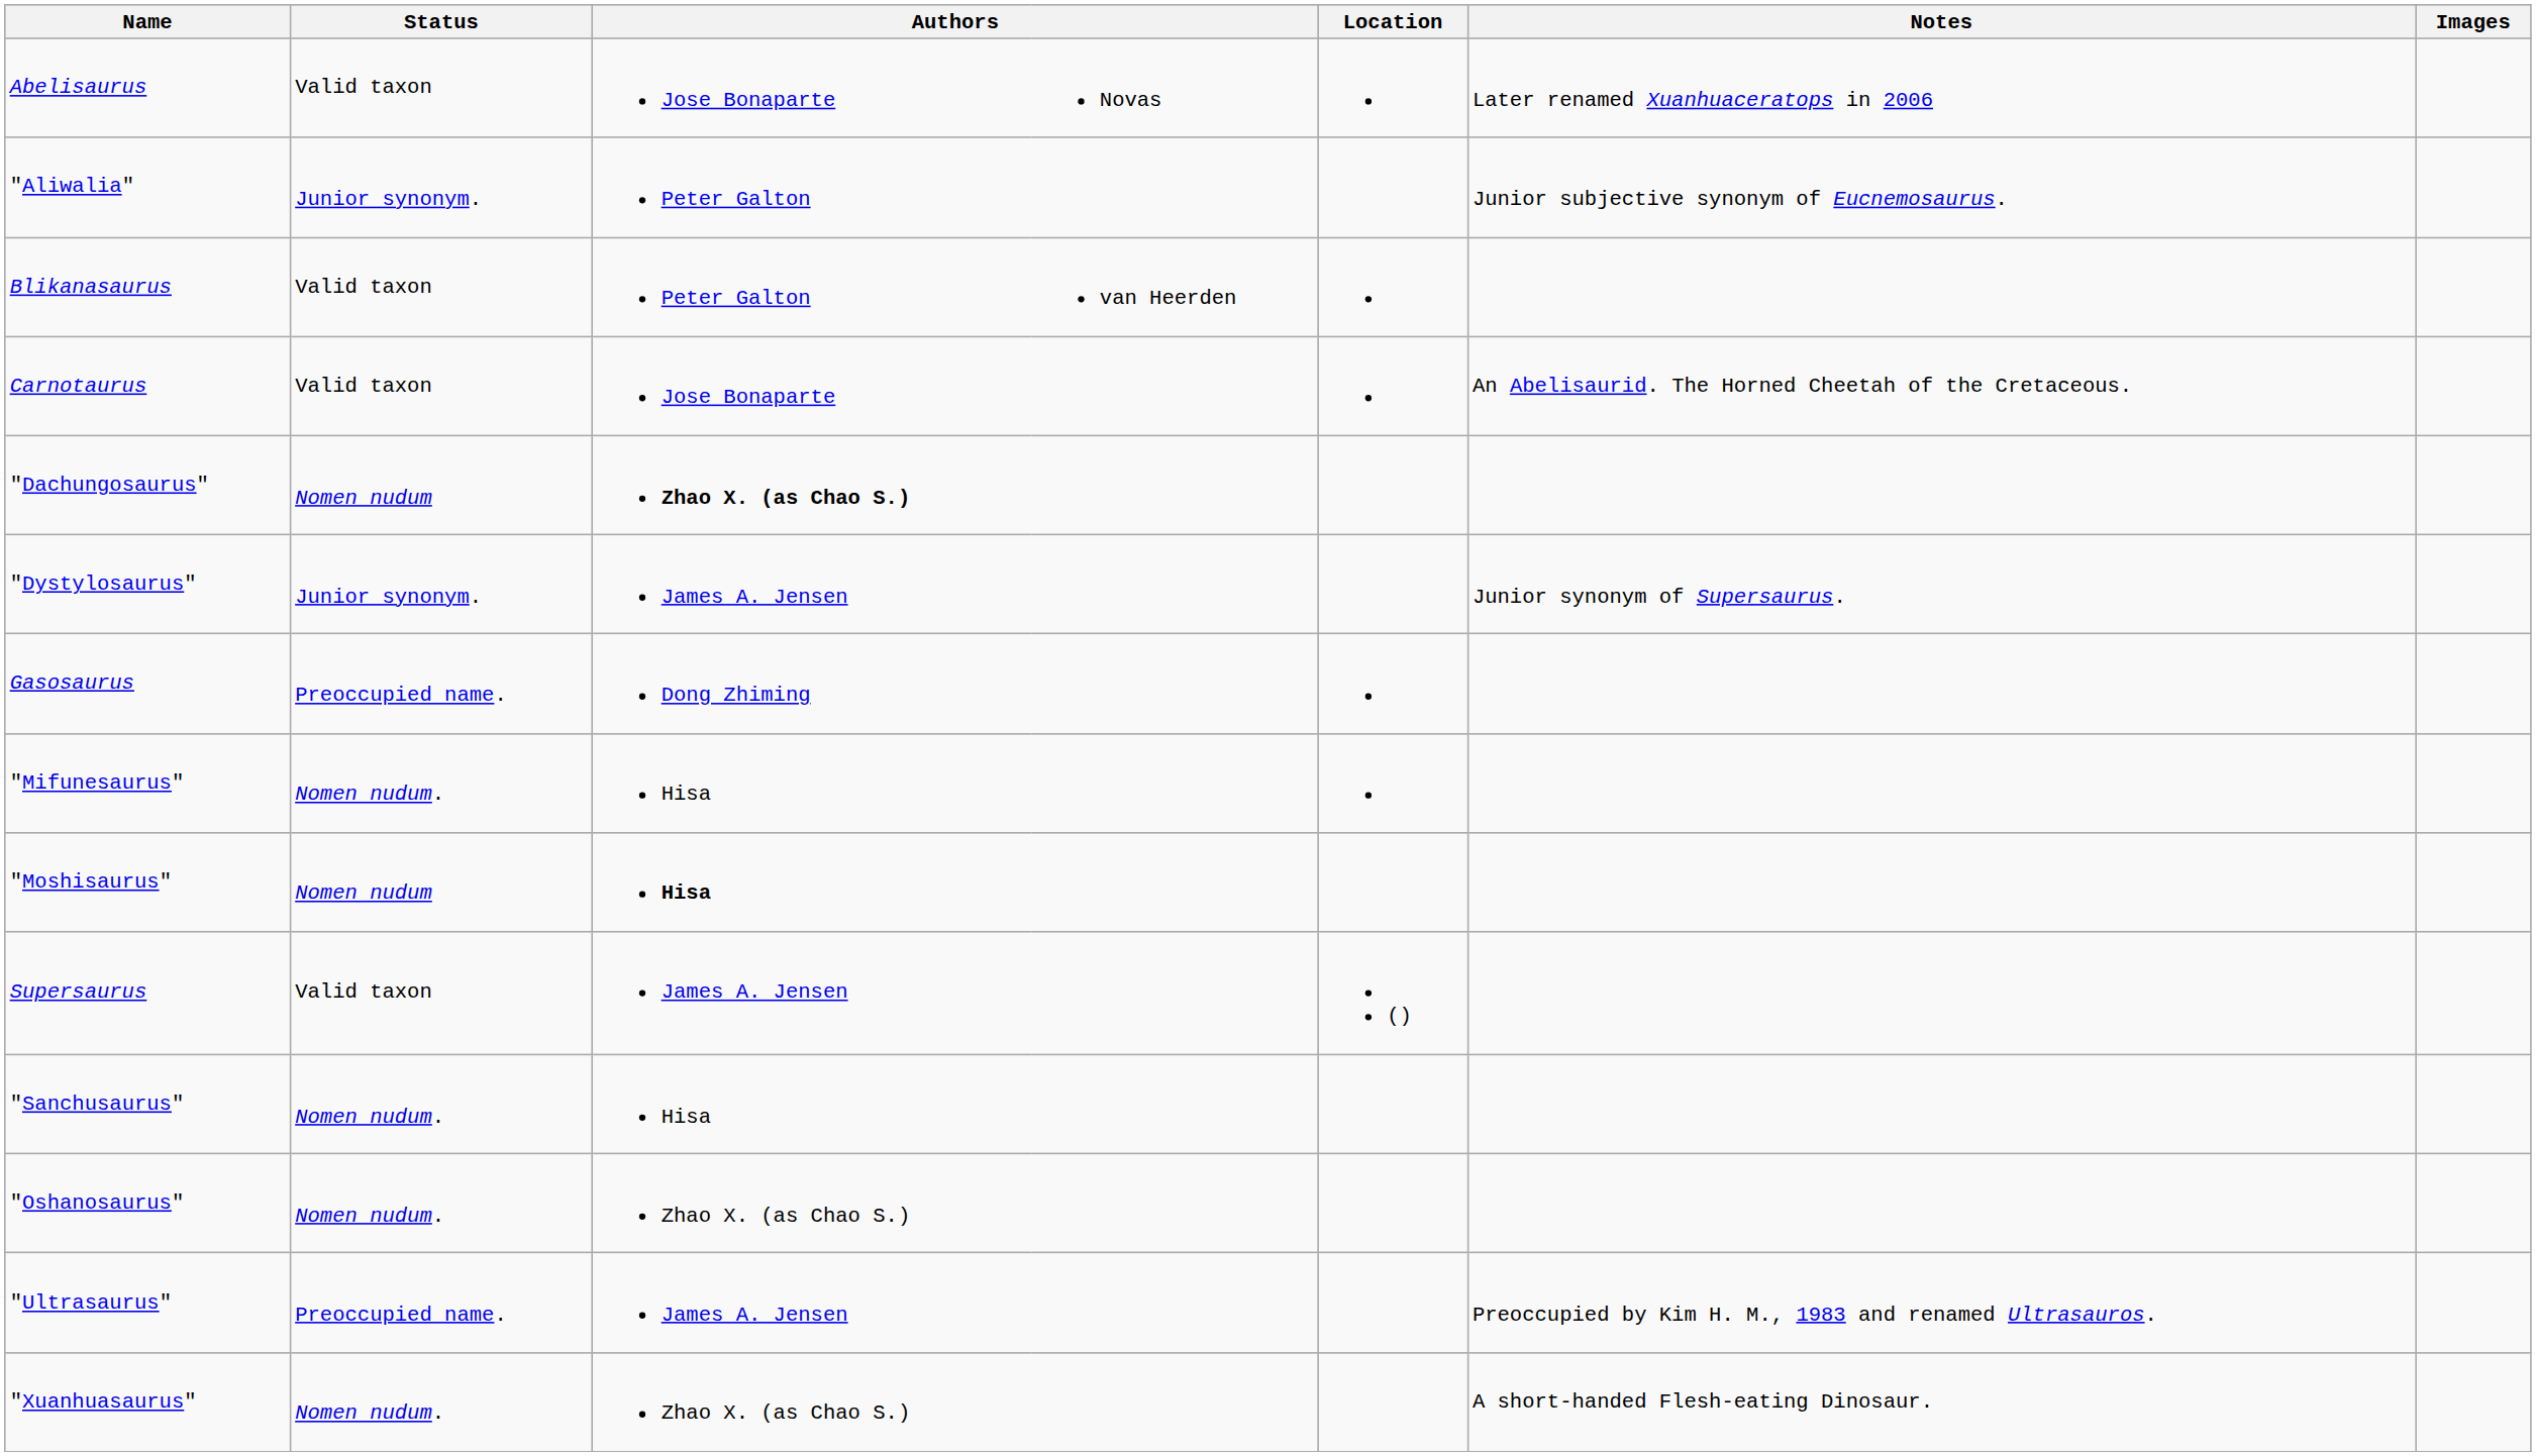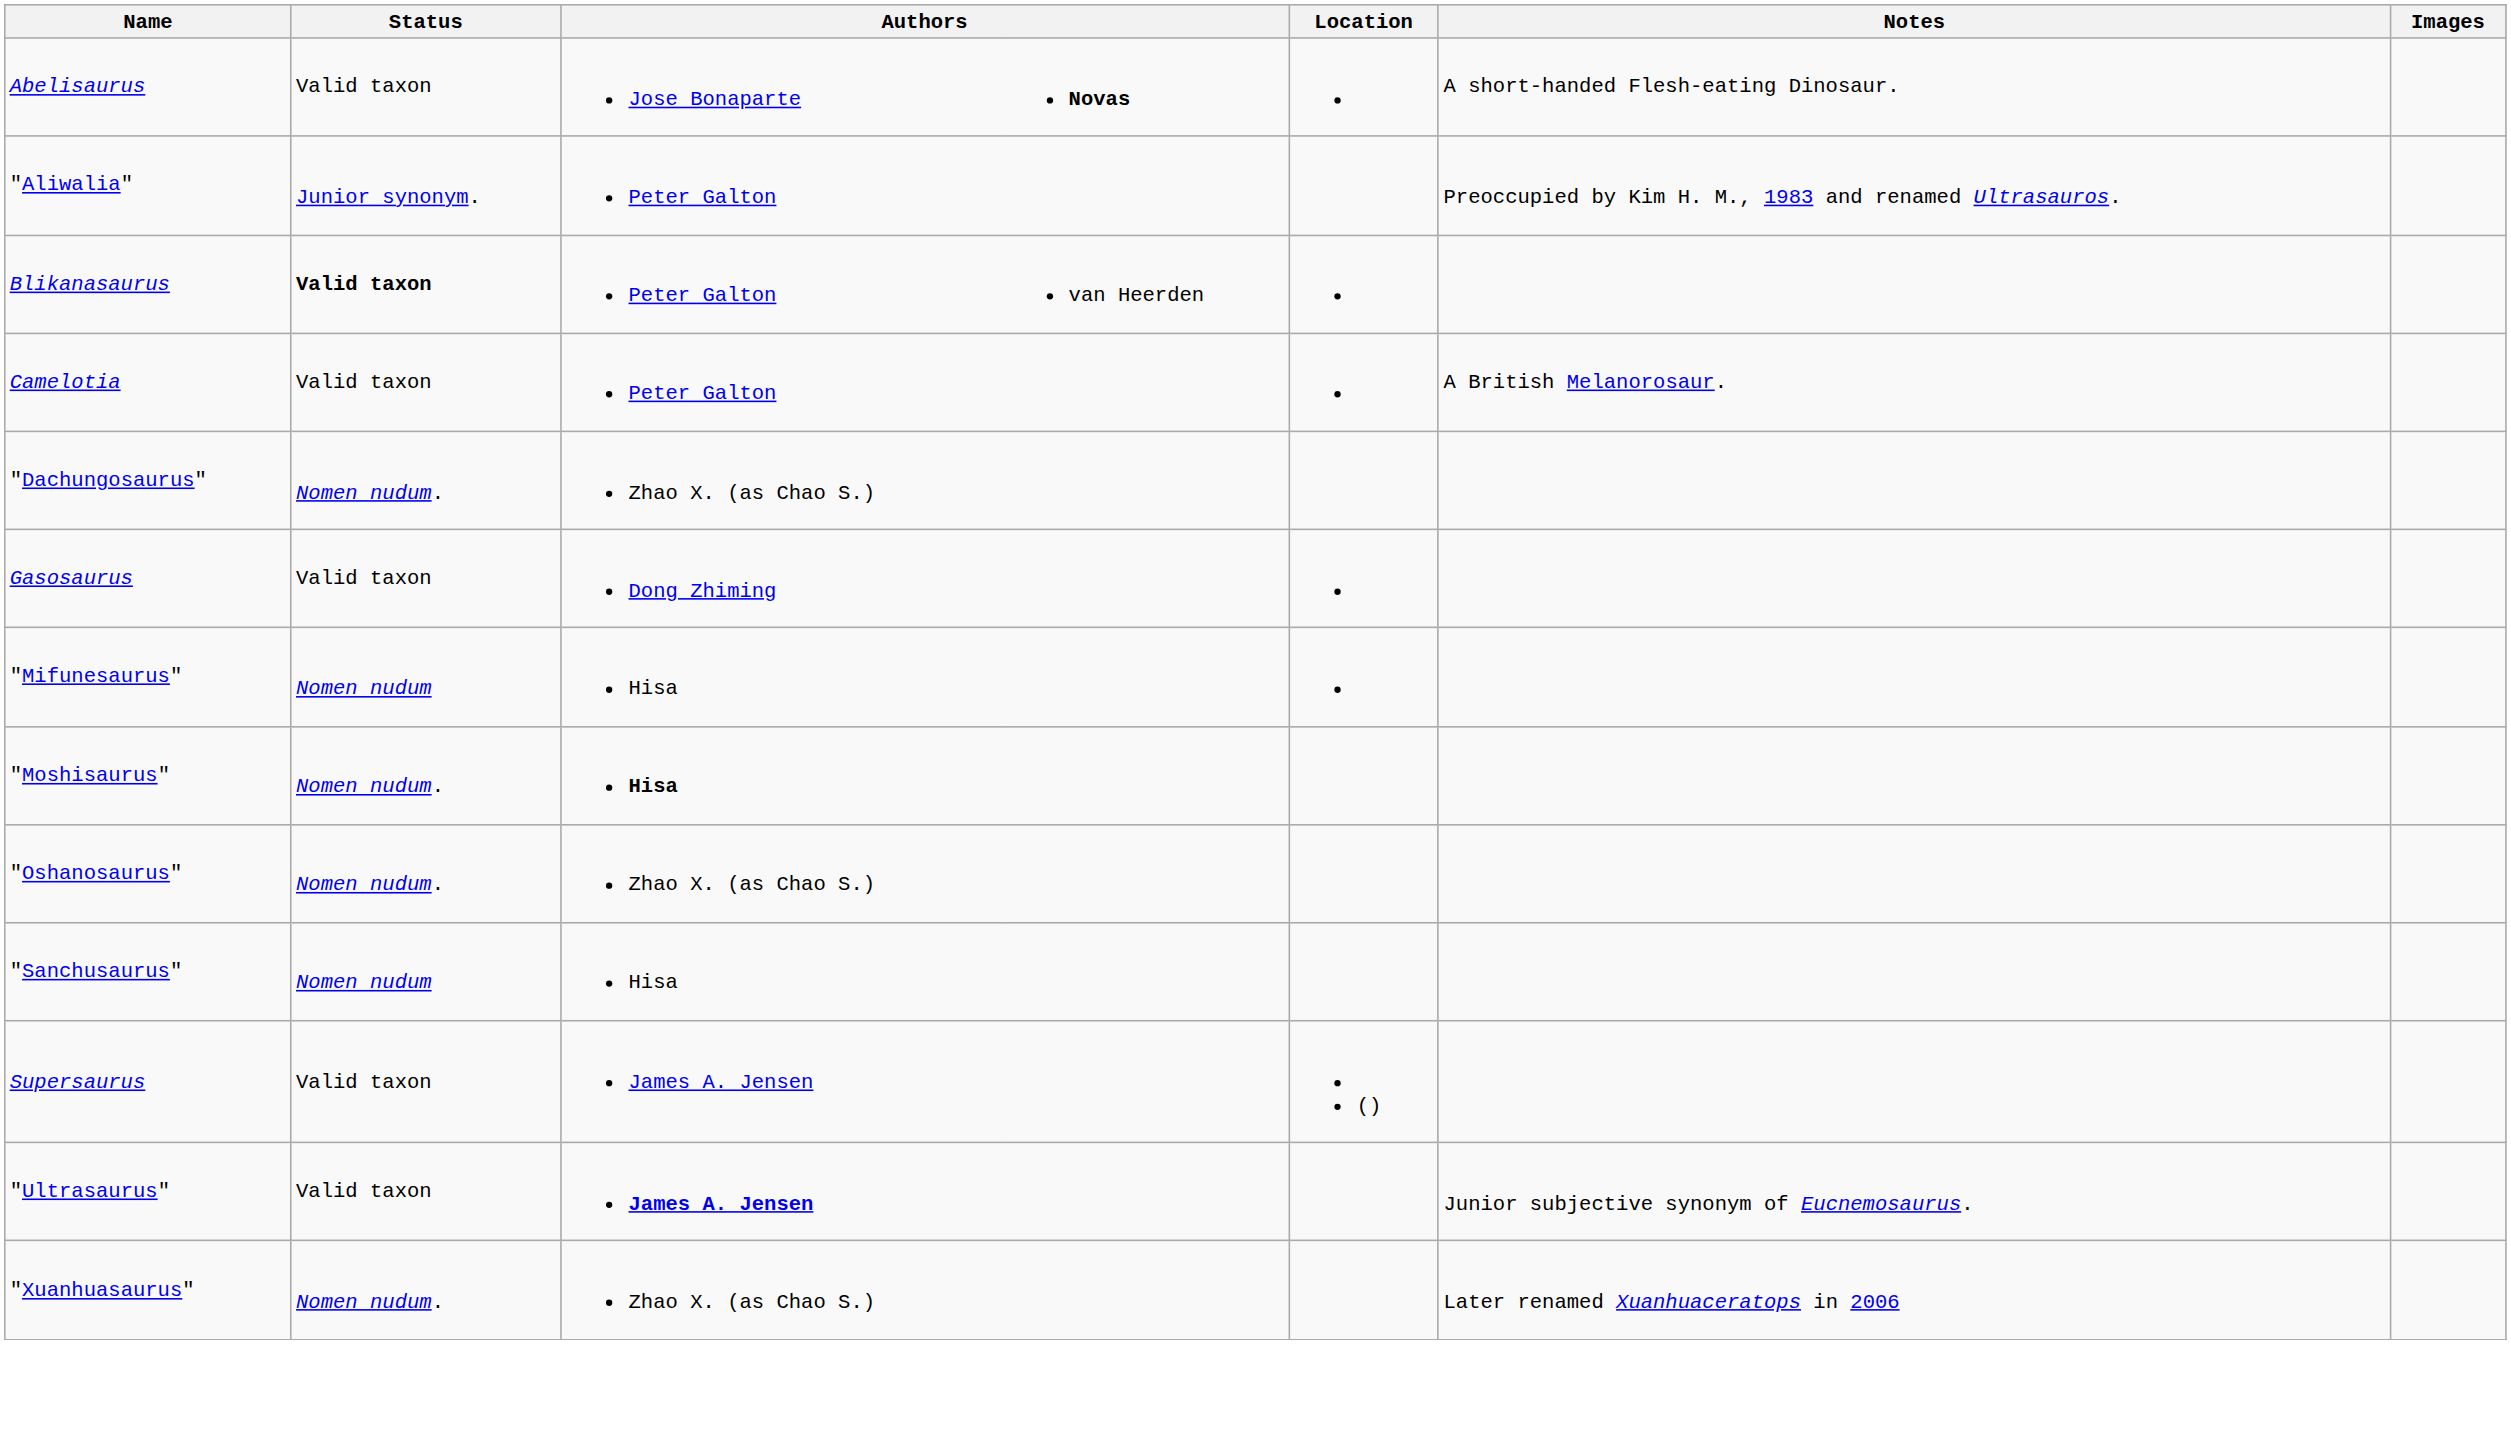 <table class="wikitable sortable" align="center" width="100%">
 <tr>
 <th>Name</th>
 <th>Status</th>
 <th colspan="2">Authors</th>
 <th>Location</th>
 <th class="unsortable">Notes</th>
 <th>Images</th>
 </tr>
 <tr>
 <td><em><a href='#'>Abelisaurus</a></em></td>
 <td>Valid taxon</td>
 <td style="border-right:0px" valign="top"><br><ul><li><a href='#'>Jose Bonaparte</a></li></ul></td>
-<td style="border-left:0px" valign="top"><br><ul><li>Novas</li></ul></td>
+<td style="border-left:0px" valign="top"><strong><br><ul><li>Novas</li></ul></strong></td>
 <td><br><ul><li></li></ul></td>
-<td><br>Later renamed <em><a href='#'>Xuanhuaceratops</a></em> in <a href='#'>2006</a></td>
+<td>A short-handed  Flesh-eating Dinosaur.</td>
 <td></td>
 </tr>
 <tr>
 <td>"<a href='#'>Aliwalia</a>"</td>
 <td><br><a href='#'>Junior synonym</a>.</td>
 <td style="border-right:0px" valign="top"><br><ul><li><a href='#'>Peter Galton</a></li></ul></td>
 <td style="border-left:0px" valign="top"></td>
 <td></td>
-<td><br>Junior subjective synonym of <em><a href='#'>Eucnemosaurus</a></em>.</td>
+<td><br>Preoccupied by Kim H. M., <a href='#'>1983</a> and renamed <em><a href='#'>Ultrasauros</a></em>.</td>
 <td></td>
 </tr>
 <tr>
 <td><em><a href='#'>Blikanasaurus</a></em></td>
-<td>Valid taxon</td>
+<td><strong>Valid taxon</strong></td>
 <td style="border-right:0px" valign="top"><br><ul><li><a href='#'>Peter Galton</a></li></ul></td>
 <td style="border-left:0px" valign="top"><br><ul><li>van Heerden</li></ul></td>
 <td><br><ul><li></li></ul></td>
 <td></td>
 <td></td>
 </tr>
 <tr>
-<td><em><a href='#'>Carnotaurus</a></em></td>
+<td><em><a href='#'>Camelotia</a></em></td>
 <td>Valid taxon</td>
-<td style="border-right:0px" valign="top"><br><ul><li><a href='#'>Jose Bonaparte</a></li></ul></td>
+<td style="border-right:0px" valign="top"><br><ul><li><a href='#'>Peter Galton</a></li></ul></td>
 <td style="border-left:0px" valign="top"></td>
 <td><br><ul><li></li></ul></td>
-<td>An <a href='#'>Abelisaurid</a>. The Horned Cheetah of the Cretaceous.</td>
+<td>A British <a href='#'>Melanorosaur</a>.</td>
 <td></td>
 </tr>
 <tr>
 <td>"<a href='#'>Dachungosaurus</a>"</td>
-<td><br><em><a href='#'>Nomen nudum</a></em></td>
-<td style="border-right:0px" valign="top"><strong><br><ul><li>Zhao X. (as Chao S.)</li></ul></strong></td>
+<td><br><em><a href='#'>Nomen nudum</a></em>.</td>
+<td style="border-right:0px" valign="top"><br><ul><li>Zhao X. (as Chao S.)</li></ul></td>
 <td style="border-left:0px" valign="top"></td>
 <td></td>
 <td></td>
 <td></td>
 </tr>
 <tr>
-<td>"<a href='#'>Dystylosaurus</a>"</td>
-<td><br><a href='#'>Junior synonym</a>.</td>
-<td style="border-right:0px" valign="top"><br><ul><li><a href='#'>James A. Jensen</a></li></ul></td>
-<td style="border-left:0px" valign="top"></td>
-<td></td>
-<td><br>Junior synonym of <em><a href='#'>Supersaurus</a></em>.</td>
-<td></td>
-</tr>
-<tr>
 <td><em><a href='#'>Gasosaurus</a></em></td>
-<td><br><a href='#'>Preoccupied name</a>.</td>
+<td>Valid taxon</td>
 <td style="border-right:0px" valign="top"><br><ul><li><a href='#'>Dong Zhiming</a></li></ul></td>
 <td style="border-left:0px" valign="top"></td>
 <td><br><ul><li></li></ul></td>
 <td></td>
 <td></td>
 </tr>
 <tr>
 <td>"<a href='#'>Mifunesaurus</a>"</td>
-<td><br><em><a href='#'>Nomen nudum</a></em>.</td>
+<td><br><em><a href='#'>Nomen nudum</a></em></td>
 <td style="border-right:0px" valign="top"><br><ul><li>Hisa</li></ul></td>
 <td style="border-left:0px" valign="top"></td>
 <td><br><ul><li></li></ul></td>
 <td></td>
 </tr>
 <tr>
 <td>"<a href='#'>Moshisaurus</a>"</td>
+<td><br><em><a href='#'>Nomen nudum</a></em>.</td>
+<td style="border-right:0px" valign="top"><strong><br><ul><li>Hisa</li></ul></strong></td>
+<td style="border-left:0px" valign="top"></td>
+<td></td>
+<td></td>
+<td></td>
+</tr>
+<tr>
+<td>"<a href='#'>Oshanosaurus</a>"</td>
+<td><br><em><a href='#'>Nomen nudum</a></em>.</td>
+<td style="border-right:0px" valign="top"><br><ul><li>Zhao X. (as Chao S.)</li></ul></td>
+<td style="border-left:0px" valign="top"></td>
+<td></td>
+<td></td>
+<td></td>
+</tr>
+<tr>
+<td>"<a href='#'>Sanchusaurus</a>"</td>
 <td><br><em><a href='#'>Nomen nudum</a></em></td>
-<td style="border-right:0px" valign="top"><strong><br><ul><li>Hisa</li></ul></strong></td>
+<td style="border-right:0px" valign="top"><br><ul><li>Hisa</li></ul></td>
 <td style="border-left:0px" valign="top"></td>
 <td></td>
 <td></td>
 <td></td>
 </tr>
 <tr>
 <td><em><a href='#'>Supersaurus</a></em></td>
 <td>Valid taxon</td>
 <td style="border-right:0px" valign="top"><br><ul><li><a href='#'>James A. Jensen</a></li></ul></td>
 <td style="border-left:0px" valign="top"></td>
 <td><br><ul><li></li><li> ()</li></ul></td>
 <td></td>
 <td></td>
 </tr>
 <tr>
-<td>"<a href='#'>Sanchusaurus</a>"</td>
-<td><br><em><a href='#'>Nomen nudum</a></em>.</td>
-<td style="border-right:0px" valign="top"><br><ul><li>Hisa</li></ul></td>
+<td>"<a href='#'>Ultrasaurus</a>"</td>
+<td>Valid taxon</td>
+<td style="border-right:0px" valign="top"><strong><br><ul><li><a href='#'>James A. Jensen</a></li></ul></strong></td>
 <td style="border-left:0px" valign="top"></td>
 <td></td>
-<td></td>
-<td></td>
-</tr>
-<tr>
-<td>"<a href='#'>Oshanosaurus</a>"</td>
-<td><br><em><a href='#'>Nomen nudum</a></em>.</td>
-<td style="border-right:0px" valign="top"><br><ul><li>Zhao X. (as Chao S.)</li></ul></td>
-<td style="border-left:0px" valign="top"></td>
-<td></td>
-<td></td>
-<td></td>
-</tr>
-<tr>
-<td>"<a href='#'>Ultrasaurus</a>"</td>
-<td><br><a href='#'>Preoccupied name</a>.</td>
-<td style="border-right:0px" valign="top"><br><ul><li><a href='#'>James A. Jensen</a></li></ul></td>
-<td style="border-left:0px" valign="top"></td>
-<td></td>
-<td><br>Preoccupied by Kim H. M., <a href='#'>1983</a> and renamed <em><a href='#'>Ultrasauros</a></em>.</td>
+<td><br>Junior subjective synonym of <em><a href='#'>Eucnemosaurus</a></em>.</td>
 <td></td>
 </tr>
 <tr>
 <td>"<a href='#'>Xuanhuasaurus</a>"</td>
 <td><br><em><a href='#'>Nomen nudum</a></em>.</td>
 <td style="border-right:0px" valign="top"><br><ul><li>Zhao X. (as Chao S.)</li></ul></td>
 <td style="border-left:0px" valign="top"></td>
 <td></td>
-<td>A short-handed  Flesh-eating Dinosaur.</td>
+<td><br>Later renamed <em><a href='#'>Xuanhuaceratops</a></em> in <a href='#'>2006</a></td>
 <td></td>
 </tr>
 <tr>
 </tr>
 </table>
